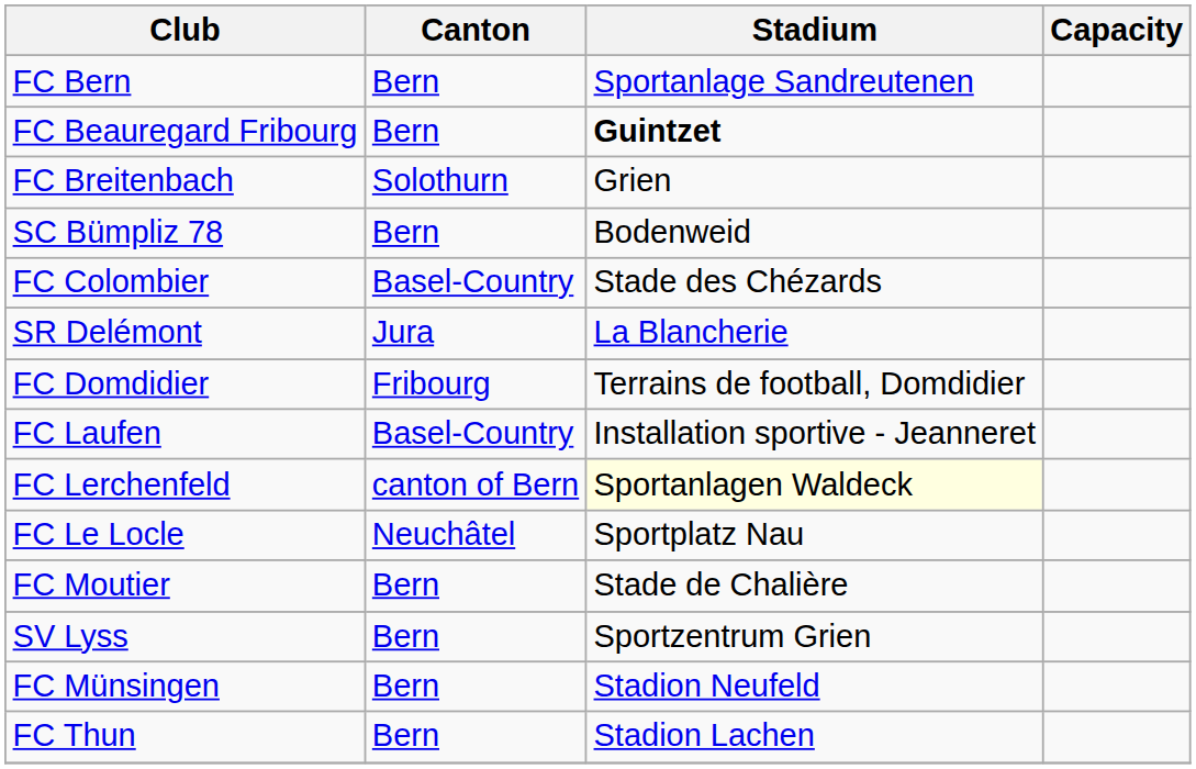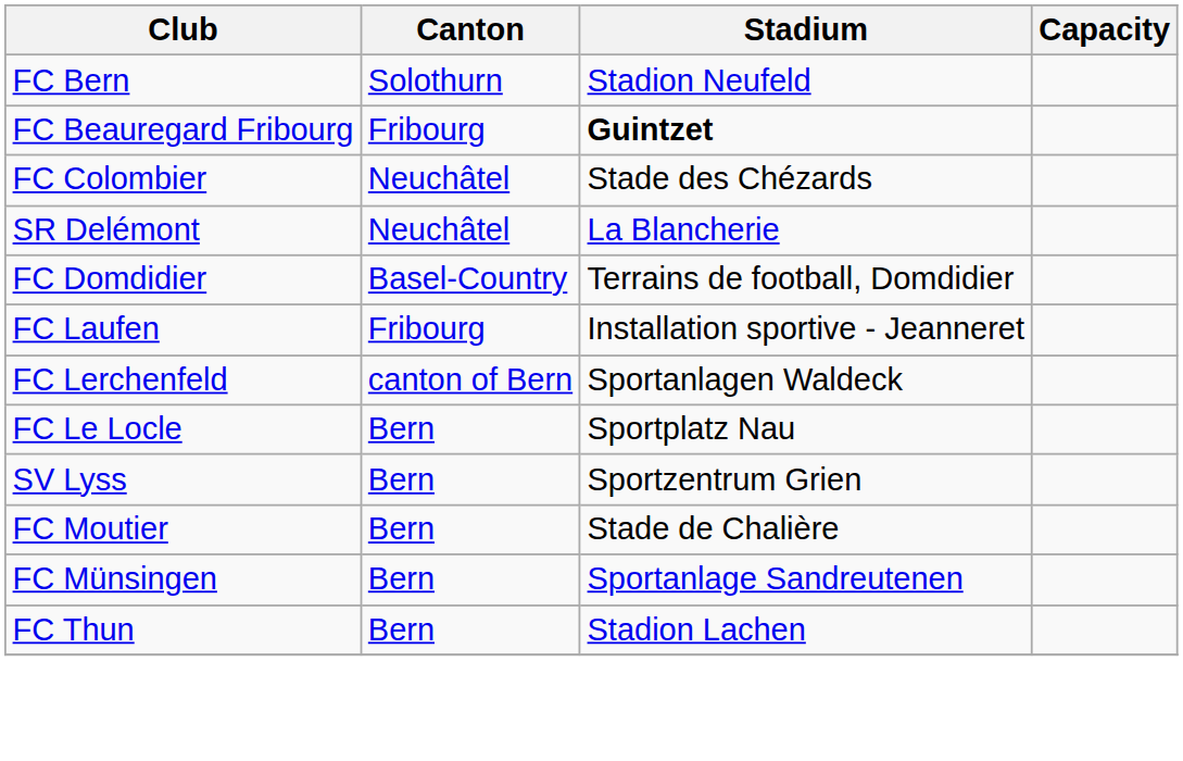 <table class="wikitable">
 <tr>
 <th>Club</th>
 <th>Canton</th>
 <th>Stadium</th>
 <th>Capacity</th>
 </tr>
 <tr>
 <td><a href='#'>FC Bern</a></td>
-<td><a href='#'>Bern</a></td>
-<td><a href='#'>Sportanlage Sandreutenen</a></td>
+<td><a href='#'>Solothurn</a></td>
+<td><a href='#'>Stadion Neufeld</a></td>
 <td></td>
 </tr>
 <tr>
 <td><a href='#'>FC Beauregard Fribourg</a></td>
-<td><a href='#'>Bern</a></td>
+<td><a href='#'>Fribourg</a></td>
 <td><strong>Guintzet</strong></td>
 <td></td>
 </tr>
 <tr>
-<td><a href='#'>FC Breitenbach</a></td>
-<td><a href='#'>Solothurn</a></td>
-<td>Grien</td>
-<td></td>
-</tr>
-<tr>
-<td><a href='#'>SC Bümpliz 78</a></td>
-<td><a href='#'>Bern</a></td>
-<td>Bodenweid</td>
-<td></td>
-</tr>
-<tr>
 <td><a href='#'>FC Colombier</a></td>
-<td><a href='#'>Basel-Country</a></td>
+<td><a href='#'>Neuchâtel</a></td>
 <td>Stade des Chézards</td>
 <td></td>
 </tr>
 <tr>
 <td><a href='#'>SR Delémont</a></td>
-<td><a href='#'>Jura</a></td>
+<td><a href='#'>Neuchâtel</a></td>
 <td><a href='#'>La Blancherie</a></td>
 <td></td>
 </tr>
 <tr>
 <td><a href='#'>FC Domdidier</a></td>
-<td><a href='#'>Fribourg</a></td>
+<td><a href='#'>Basel-Country</a></td>
 <td>Terrains de football, Domdidier</td>
 <td></td>
 </tr>
 <tr>
 <td><a href='#'>FC Laufen</a></td>
-<td><a href='#'>Basel-Country</a></td>
+<td><a href='#'>Fribourg</a></td>
 <td>Installation sportive - Jeanneret</td>
 <td></td>
 </tr>
 <tr>
 <td><a href='#'>FC Lerchenfeld</a></td>
 <td><a href='#'>canton of Bern</a></td>
-<td style="background: lightyellow;">Sportanlagen Waldeck</td>
+<td>Sportanlagen Waldeck</td>
 <td></td>
 </tr>
 <tr>
 <td><a href='#'>FC Le Locle</a></td>
-<td><a href='#'>Neuchâtel</a></td>
+<td><a href='#'>Bern</a></td>
 <td>Sportplatz Nau</td>
+<td></td>
+</tr>
+<tr>
+<td><a href='#'>SV Lyss</a></td>
+<td><a href='#'>Bern</a></td>
+<td>Sportzentrum Grien</td>
 <td></td>
 </tr>
 <tr>
 <td><a href='#'>FC Moutier</a></td>
 <td><a href='#'>Bern</a></td>
 <td>Stade de Chalière</td>
 <td></td>
 </tr>
 <tr>
-<td><a href='#'>SV Lyss</a></td>
-<td><a href='#'>Bern</a></td>
-<td>Sportzentrum Grien</td>
-<td></td>
-</tr>
-<tr>
 <td><a href='#'>FC Münsingen</a></td>
 <td><a href='#'>Bern</a></td>
-<td><a href='#'>Stadion Neufeld</a></td>
+<td><a href='#'>Sportanlage Sandreutenen</a></td>
 <td></td>
 </tr>
 <tr>
 <td><a href='#'>FC Thun</a></td>
 <td><a href='#'>Bern</a></td>
 <td><a href='#'>Stadion Lachen</a></td>
 <td></td>
 </tr>
 <tr>
 </tr>
 </table>
